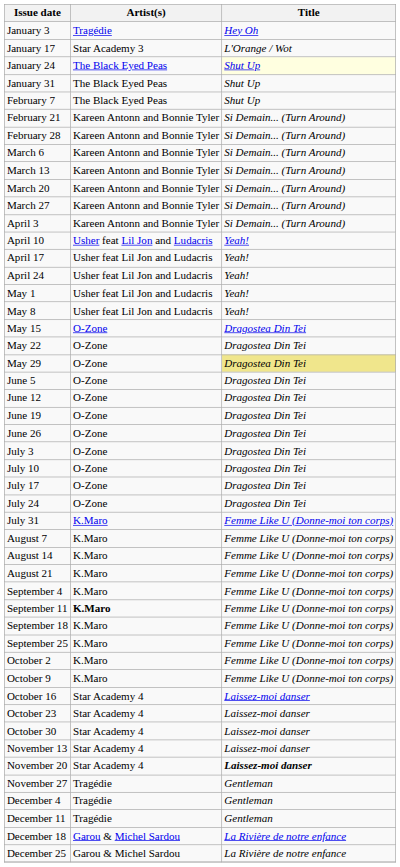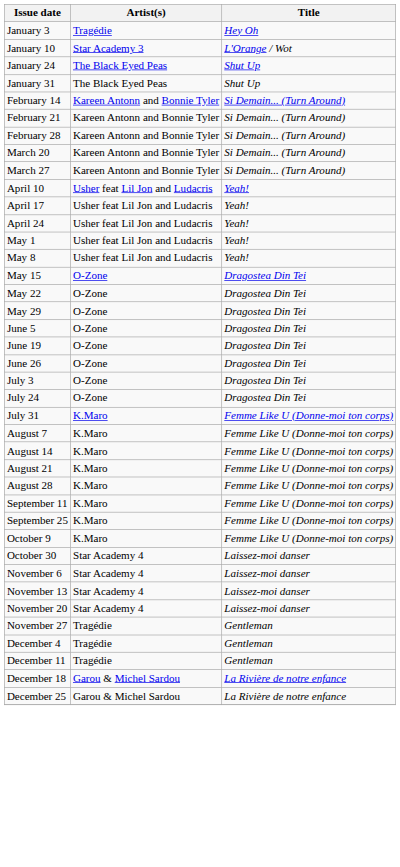 <table class="wikitable">
 <tr>
 <th>Issue date</th>
 <th>Artist(s)</th>
 <th>Title</th>
 </tr>
 <tr>
 <td>January 3</td>
 <td><a href='#'>Tragédie</a></td>
 <td><em><a href='#'>Hey Oh</a></em></td>
 </tr>
 <tr>
-<td>January 17</td>
-<td>Star Academy 3</td>
-<td><em>L'Orange / Wot</em></td>
+<td>January 10</td>
+<td><a href='#'>Star Academy 3</a></td>
+<td><em><a href='#'>L'Orange</a> / Wot</em></td>
 </tr>
 <tr>
 <td>January 24</td>
 <td><a href='#'>The Black Eyed Peas</a></td>
-<td style="background: lightyellow;"><em><a href='#'>Shut Up</a></em></td>
+<td><em><a href='#'>Shut Up</a></em></td>
 </tr>
 <tr>
 <td>January 31</td>
 <td>The Black Eyed Peas</td>
 <td><em>Shut Up</em></td>
 </tr>
 <tr>
-<td>February 7</td>
-<td>The Black Eyed Peas</td>
-<td><em>Shut Up</em></td>
+<td>February 14</td>
+<td><a href='#'>Kareen Antonn</a> and <a href='#'>Bonnie Tyler</a></td>
+<td><em><a href='#'>Si Demain... (Turn Around)</a></em></td>
 </tr>
 <tr>
 <td>February 21</td>
 <td>Kareen Antonn and Bonnie Tyler</td>
 <td><em>Si Demain... (Turn Around)</em></td>
 </tr>
 <tr>
 <td>February 28</td>
 <td>Kareen Antonn and Bonnie Tyler</td>
 <td><em>Si Demain... (Turn Around)</em></td>
 </tr>
 <tr>
-<td>March 6</td>
-<td>Kareen Antonn and Bonnie Tyler</td>
-<td><em>Si Demain... (Turn Around)</em></td>
-</tr>
-<tr>
-<td>March 13</td>
-<td>Kareen Antonn and Bonnie Tyler</td>
-<td><em>Si Demain... (Turn Around)</em></td>
-</tr>
-<tr>
 <td>March 20</td>
 <td>Kareen Antonn and Bonnie Tyler</td>
 <td><em>Si Demain... (Turn Around)</em></td>
 </tr>
 <tr>
 <td>March 27</td>
-<td>Kareen Antonn and Bonnie Tyler</td>
-<td><em>Si Demain... (Turn Around)</em></td>
-</tr>
-<tr>
-<td>April 3</td>
 <td>Kareen Antonn and Bonnie Tyler</td>
 <td><em>Si Demain... (Turn Around)</em></td>
 </tr>
 <tr>
 <td>April 10</td>
 <td><a href='#'>Usher</a> feat <a href='#'>Lil Jon</a> and <a href='#'>Ludacris</a></td>
 <td><em><a href='#'>Yeah!</a></em></td>
 </tr>
 <tr>
 <td>April 17</td>
 <td>Usher feat Lil Jon and Ludacris</td>
 <td><em>Yeah!</em></td>
 </tr>
 <tr>
 <td>April 24</td>
 <td>Usher feat Lil Jon and Ludacris</td>
 <td><em>Yeah!</em></td>
 </tr>
 <tr>
 <td>May 1</td>
 <td>Usher feat Lil Jon and Ludacris</td>
 <td><em>Yeah!</em></td>
 </tr>
 <tr>
 <td>May 8</td>
 <td>Usher feat Lil Jon and Ludacris</td>
 <td><em>Yeah!</em></td>
 </tr>
 <tr>
 <td>May 15</td>
 <td><a href='#'>O-Zone</a></td>
 <td><em><a href='#'>Dragostea Din Tei</a></em></td>
 </tr>
 <tr>
 <td>May 22</td>
 <td>O-Zone</td>
 <td><em>Dragostea Din Tei</em></td>
 </tr>
 <tr>
 <td>May 29</td>
 <td>O-Zone</td>
-<td style="background: khaki;"><em>Dragostea Din Tei</em></td>
+<td><em>Dragostea Din Tei</em></td>
 </tr>
 <tr>
 <td>June 5</td>
-<td>O-Zone</td>
-<td><em>Dragostea Din Tei</em></td>
-</tr>
-<tr>
-<td>June 12</td>
 <td>O-Zone</td>
 <td><em>Dragostea Din Tei</em></td>
 </tr>
 <tr>
 <td>June 19</td>
 <td>O-Zone</td>
 <td><em>Dragostea Din Tei</em></td>
 </tr>
 <tr>
 <td>June 26</td>
 <td>O-Zone</td>
 <td><em>Dragostea Din Tei</em></td>
 </tr>
 <tr>
 <td>July 3</td>
-<td>O-Zone</td>
-<td><em>Dragostea Din Tei</em></td>
-</tr>
-<tr>
-<td>July 10</td>
-<td>O-Zone</td>
-<td><em>Dragostea Din Tei</em></td>
-</tr>
-<tr>
-<td>July 17</td>
 <td>O-Zone</td>
 <td><em>Dragostea Din Tei</em></td>
 </tr>
 <tr>
 <td>July 24</td>
 <td>O-Zone</td>
 <td><em>Dragostea Din Tei</em></td>
 </tr>
 <tr>
 <td>July 31</td>
 <td><a href='#'>K.Maro</a></td>
 <td><em><a href='#'>Femme Like U (Donne-moi ton corps)</a></em></td>
 </tr>
 <tr>
 <td>August 7</td>
 <td>K.Maro</td>
 <td><em>Femme Like U (Donne-moi ton corps)</em></td>
 </tr>
 <tr>
 <td>August 14</td>
 <td>K.Maro</td>
 <td><em>Femme Like U (Donne-moi ton corps)</em></td>
 </tr>
 <tr>
 <td>August 21</td>
 <td>K.Maro</td>
 <td><em>Femme Like U (Donne-moi ton corps)</em></td>
 </tr>
 <tr>
-<td>September 4</td>
+<td>August 28</td>
 <td>K.Maro</td>
 <td><em>Femme Like U (Donne-moi ton corps)</em></td>
 </tr>
 <tr>
 <td>September 11</td>
-<td><strong>K.Maro</strong></td>
-<td><em>Femme Like U (Donne-moi ton corps)</em></td>
-</tr>
-<tr>
-<td>September 18</td>
 <td>K.Maro</td>
 <td><em>Femme Like U (Donne-moi ton corps)</em></td>
 </tr>
 <tr>
 <td>September 25</td>
 <td>K.Maro</td>
 <td><em>Femme Like U (Donne-moi ton corps)</em></td>
 </tr>
 <tr>
-<td>October 2</td>
-<td>K.Maro</td>
-<td><em>Femme Like U (Donne-moi ton corps)</em></td>
-</tr>
-<tr>
 <td>October 9</td>
 <td>K.Maro</td>
 <td><em>Femme Like U (Donne-moi ton corps)</em></td>
 </tr>
 <tr>
-<td>October 16</td>
-<td>Star Academy 4</td>
-<td><em><a href='#'>Laissez-moi danser</a></em></td>
-</tr>
-<tr>
-<td>October 23</td>
+<td>October 30</td>
 <td>Star Academy 4</td>
 <td><em>Laissez-moi danser</em></td>
 </tr>
 <tr>
-<td>October 30</td>
+<td>November 6</td>
 <td>Star Academy 4</td>
 <td><em>Laissez-moi danser</em></td>
 </tr>
 <tr>
 <td>November 13</td>
 <td>Star Academy 4</td>
 <td><em>Laissez-moi danser</em></td>
 </tr>
 <tr>
 <td>November 20</td>
 <td>Star Academy 4</td>
-<td><strong><em>Laissez-moi danser</em></strong></td>
+<td><em>Laissez-moi danser</em></td>
 </tr>
 <tr>
 <td>November 27</td>
 <td>Tragédie</td>
 <td><em>Gentleman</em></td>
 </tr>
 <tr>
 <td>December 4</td>
 <td>Tragédie</td>
 <td><em>Gentleman</em></td>
 </tr>
 <tr>
 <td>December 11</td>
 <td>Tragédie</td>
 <td><em>Gentleman</em></td>
 </tr>
 <tr>
 <td>December 18</td>
 <td><a href='#'>Garou</a> & <a href='#'>Michel Sardou</a></td>
 <td><em><a href='#'>La Rivière de notre enfance</a></em></td>
 </tr>
 <tr>
 <td>December 25</td>
 <td>Garou & Michel Sardou</td>
 <td><em>La Rivière de notre enfance</em></td>
 </tr>
 <tr>
 </tr>
 </table>
